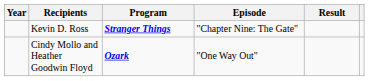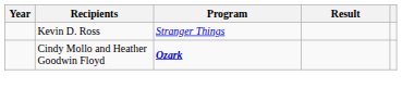 <table class="wikitable plainrowheaders" style="font-size: 90%" width=85%>
 <tr>
 <th scope="col" style="width:2%;">Year</th>
 <th scope="col" style="width:20%;">Recipients</th>
 <th scope="col" style="width:25%;">Program</th>
-<th scope="col" style="width:30%;">Episode</th>
 <th scope="col" style="width:15%;">Result</th>
 <th scope="col" class="unsortable" style="width:1%;"></th>
 </tr>
 <tr>
 <td></td>
 <td>Kevin D. Ross</td>
-<td><strong><em><a href='#'>Stranger Things</a></em></strong></td>
-<td>"Chapter Nine: The Gate"</td>
+<td><em><a href='#'>Stranger Things</a></em></td>
 <td></td>
 <td></td>
 </tr>
 <tr>
 <td></td>
 <td>Cindy Mollo and Heather Goodwin Floyd</td>
 <td><strong><em><a href='#'>Ozark</a></em></strong></td>
-<td>"One Way Out"</td>
 <td></td>
 <td></td>
 </tr>
 </table>
